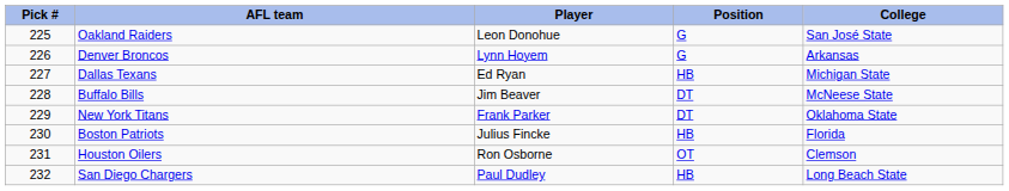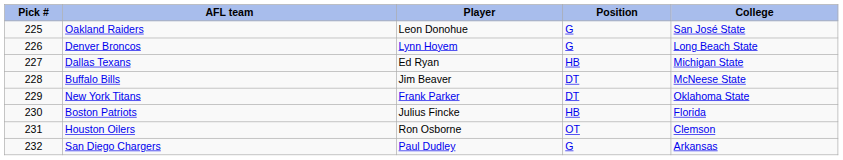 <table class="wikitable sortable sortable" style="width: 100%">
 <tr>
 <th style="background:#A8BDEC;" width=7%>Pick #</th>
 <th width=40% style="background:#A8BDEC;">AFL team</th>
 <th width=20% style="background:#A8BDEC;">Player</th>
 <th width=13% style="background:#A8BDEC;">Position</th>
 <th style="background:#A8BDEC;">College</th>
 </tr>
 <tr>
 <td align="center">225</td>
 <td><a href='#'>Oakland Raiders</a></td>
 <td>Leon Donohue</td>
 <td><a href='#'>G</a></td>
 <td><a href='#'>San José State</a></td>
 </tr>
 <tr>
 <td align="center">226</td>
 <td><a href='#'>Denver Broncos</a></td>
 <td><a href='#'>Lynn Hoyem</a></td>
 <td><a href='#'>G</a></td>
-<td><a href='#'>Arkansas</a></td>
+<td><a href='#'>Long Beach State</a></td>
 </tr>
 <tr>
 <td align="center">227</td>
 <td><a href='#'>Dallas Texans</a></td>
 <td>Ed Ryan</td>
 <td><a href='#'>HB</a></td>
 <td><a href='#'>Michigan State</a></td>
 </tr>
 <tr>
 <td align="center">228</td>
 <td><a href='#'>Buffalo Bills</a></td>
 <td>Jim Beaver</td>
 <td><a href='#'>DT</a></td>
 <td><a href='#'>McNeese State</a></td>
 </tr>
 <tr>
 <td align="center">229</td>
 <td><a href='#'>New York Titans</a></td>
 <td><a href='#'>Frank Parker</a></td>
 <td><a href='#'>DT</a></td>
 <td><a href='#'>Oklahoma State</a></td>
 </tr>
 <tr>
 <td align="center">230</td>
 <td><a href='#'>Boston Patriots</a></td>
 <td>Julius Fincke</td>
 <td><a href='#'>HB</a></td>
 <td><a href='#'>Florida</a></td>
 </tr>
 <tr>
 <td align="center">231</td>
 <td><a href='#'>Houston Oilers</a></td>
 <td>Ron Osborne</td>
 <td><a href='#'>OT</a></td>
 <td><a href='#'>Clemson</a></td>
 </tr>
 <tr>
 <td align="center">232</td>
 <td><a href='#'>San Diego Chargers</a></td>
 <td><a href='#'>Paul Dudley</a></td>
-<td><a href='#'>HB</a></td>
-<td><a href='#'>Long Beach State</a></td>
+<td><a href='#'>G</a></td>
+<td><a href='#'>Arkansas</a></td>
 </tr>
 </table>
